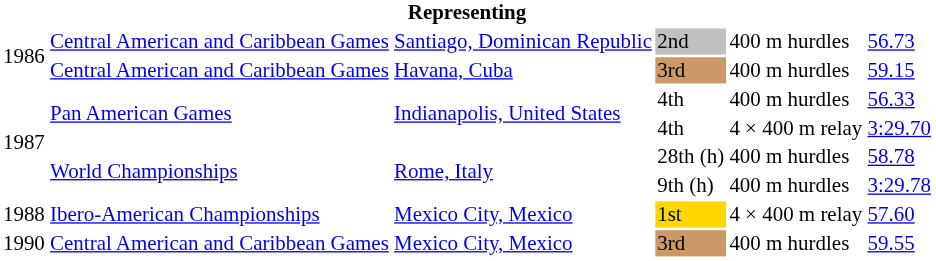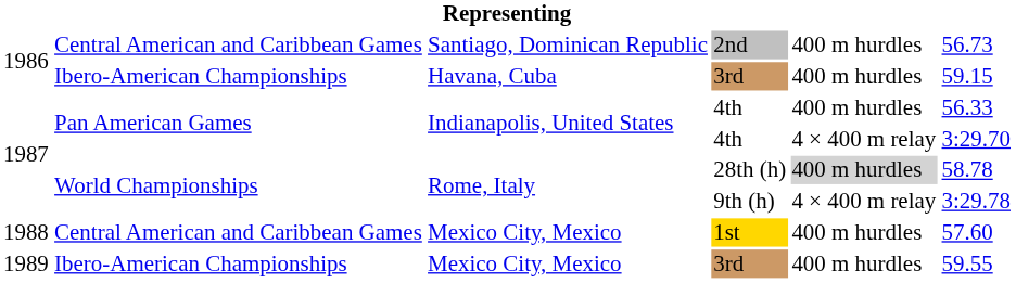 <table>
 <tr>
 <th colspan=6>Representing </th>
 </tr>
 <tr>
 <td rowspan=2>1986</td>
 <td><a href='#'>Central American and Caribbean Games</a></td>
 <td><a href='#'>Santiago, Dominican Republic</a></td>
 <td bgcolor=silver>2nd</td>
 <td>400 m hurdles</td>
 <td><a href='#'>56.73</a></td>
 </tr>
 <tr>
-<td><a href='#'>Central American and Caribbean Games</a></td>
+<td><a href='#'>Ibero-American Championships</a></td>
 <td><a href='#'>Havana, Cuba</a></td>
 <td bgcolor=cc9966>3rd</td>
 <td>400 m hurdles</td>
 <td><a href='#'>59.15</a></td>
 </tr>
 <tr>
 <td rowspan=4>1987</td>
 <td rowspan=2><a href='#'>Pan American Games</a></td>
 <td rowspan=2><a href='#'>Indianapolis, United States</a></td>
 <td>4th</td>
 <td>400 m hurdles</td>
 <td><a href='#'>56.33</a></td>
 </tr>
 <tr>
 <td>4th</td>
 <td>4 × 400 m relay</td>
 <td><a href='#'>3:29.70</a></td>
 </tr>
 <tr>
 <td rowspan=2><a href='#'>World Championships</a></td>
 <td rowspan=2><a href='#'>Rome, Italy</a></td>
 <td>28th (h)</td>
-<td>400 m hurdles</td>
+<td style="background: lightgrey;">400 m hurdles</td>
 <td><a href='#'>58.78</a></td>
 </tr>
 <tr>
 <td>9th (h)</td>
-<td>400 m hurdles</td>
+<td>4 × 400 m relay</td>
 <td><a href='#'>3:29.78</a></td>
 </tr>
 <tr>
 <td>1988</td>
-<td><a href='#'>Ibero-American Championships</a></td>
+<td><a href='#'>Central American and Caribbean Games</a></td>
 <td><a href='#'>Mexico City, Mexico</a></td>
 <td bgcolor=gold>1st</td>
-<td>4 × 400 m relay</td>
+<td>400 m hurdles</td>
 <td><a href='#'>57.60</a></td>
 </tr>
 <tr>
-<td>1990</td>
-<td><a href='#'>Central American and Caribbean Games</a></td>
+<td>1989</td>
+<td><a href='#'>Ibero-American Championships</a></td>
 <td><a href='#'>Mexico City, Mexico</a></td>
 <td bgcolor=cc9966>3rd</td>
 <td>400 m hurdles</td>
 <td><a href='#'>59.55</a></td>
 </tr>
 </table>
